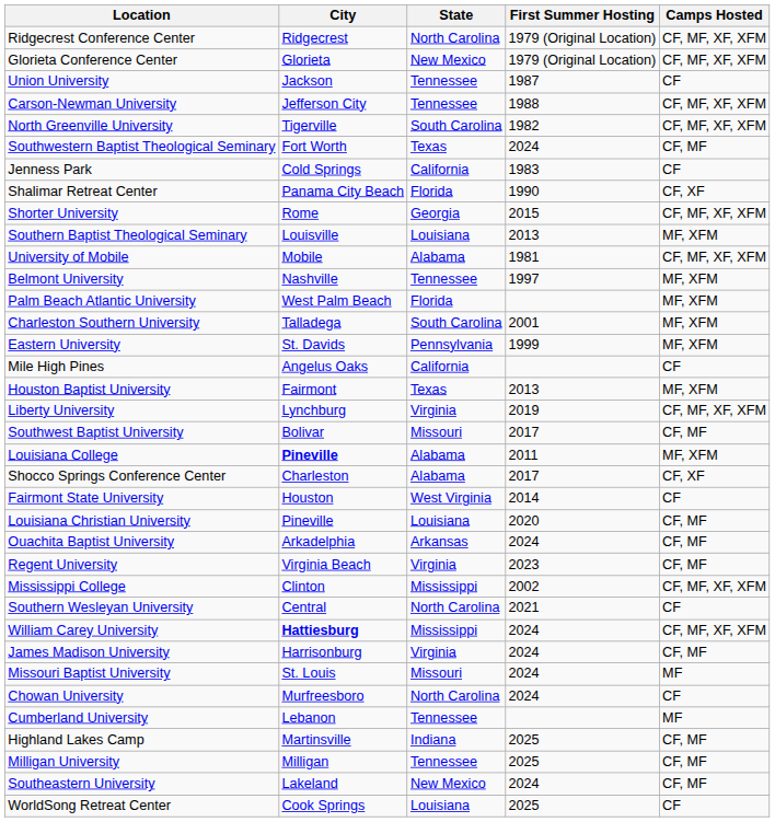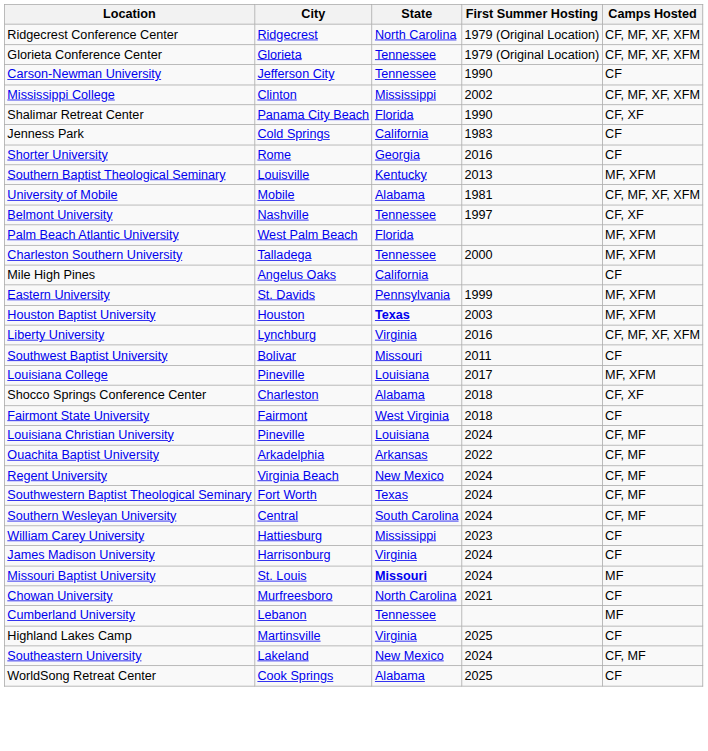 <table class="wikitable sortable">
 <tr>
 <th>Location</th>
 <th>City</th>
 <th>State</th>
 <th>First Summer Hosting</th>
 <th>Camps Hosted</th>
 </tr>
 <tr>
 <td>Ridgecrest Conference Center</td>
 <td><a href='#'>Ridgecrest</a></td>
 <td><a href='#'>North Carolina</a></td>
 <td>1979 (Original Location)</td>
 <td>CF, MF, XF, XFM</td>
 </tr>
 <tr>
 <td>Glorieta Conference Center</td>
 <td><a href='#'>Glorieta</a></td>
-<td><a href='#'>New Mexico</a></td>
+<td><a href='#'>Tennessee</a></td>
 <td>1979 (Original Location)</td>
 <td>CF, MF, XF, XFM</td>
-</tr>
-<tr>
-<td><a href='#'>Union University</a></td>
-<td><a href='#'>Jackson</a></td>
-<td><a href='#'>Tennessee</a></td>
-<td>1987</td>
-<td>CF</td>
 </tr>
 <tr>
 <td><a href='#'>Carson-Newman University</a></td>
 <td><a href='#'>Jefferson City</a></td>
 <td><a href='#'>Tennessee</a></td>
-<td>1988</td>
+<td>1990</td>
+<td>CF</td>
+</tr>
+<tr>
+<td><a href='#'>Mississippi College</a></td>
+<td><a href='#'>Clinton</a></td>
+<td><a href='#'>Mississippi</a></td>
+<td>2002</td>
 <td>CF, MF, XF, XFM</td>
 </tr>
 <tr>
-<td><a href='#'>North Greenville University</a></td>
-<td><a href='#'>Tigerville</a></td>
-<td><a href='#'>South Carolina</a></td>
-<td>1982</td>
-<td>CF, MF, XF, XFM</td>
-</tr>
-<tr>
-<td><a href='#'>Southwestern Baptist Theological Seminary</a></td>
-<td><a href='#'>Fort Worth</a></td>
-<td><a href='#'>Texas</a></td>
-<td>2024</td>
-<td>CF, MF</td>
+<td>Shalimar Retreat Center</td>
+<td><a href='#'>Panama City Beach</a></td>
+<td><a href='#'>Florida</a></td>
+<td>1990</td>
+<td>CF, XF</td>
 </tr>
 <tr>
 <td>Jenness Park</td>
 <td><a href='#'>Cold Springs</a></td>
 <td><a href='#'>California</a></td>
 <td>1983</td>
 <td>CF</td>
 </tr>
 <tr>
-<td>Shalimar Retreat Center</td>
-<td><a href='#'>Panama City Beach</a></td>
-<td><a href='#'>Florida</a></td>
-<td>1990</td>
-<td>CF, XF</td>
-</tr>
-<tr>
 <td><a href='#'>Shorter University</a></td>
 <td><a href='#'>Rome</a></td>
 <td><a href='#'>Georgia</a></td>
-<td>2015</td>
-<td>CF, MF, XF, XFM</td>
+<td>2016</td>
+<td>CF</td>
 </tr>
 <tr>
 <td><a href='#'>Southern Baptist Theological Seminary</a></td>
 <td><a href='#'>Louisville</a></td>
-<td><a href='#'>Louisiana</a></td>
+<td><a href='#'>Kentucky</a></td>
 <td>2013</td>
 <td>MF, XFM</td>
 </tr>
 <tr>
 <td><a href='#'>University of Mobile</a></td>
 <td><a href='#'>Mobile</a></td>
 <td><a href='#'>Alabama</a></td>
 <td>1981</td>
 <td>CF, MF, XF, XFM</td>
 </tr>
 <tr>
 <td><a href='#'>Belmont University</a></td>
 <td><a href='#'>Nashville</a></td>
 <td><a href='#'>Tennessee</a></td>
 <td>1997</td>
-<td>MF, XFM</td>
+<td>CF, XF</td>
 </tr>
 <tr>
 <td><a href='#'>Palm Beach Atlantic University</a></td>
 <td><a href='#'>West Palm Beach</a></td>
 <td><a href='#'>Florida</a></td>
 <td></td>
 <td>MF, XFM</td>
 </tr>
 <tr>
 <td><a href='#'>Charleston Southern University</a></td>
 <td><a href='#'>Talladega</a></td>
-<td><a href='#'>South Carolina</a></td>
-<td>2001</td>
-<td>MF, XFM</td>
-</tr>
-<tr>
-<td><a href='#'>Eastern University</a></td>
-<td><a href='#'>St. Davids</a></td>
-<td><a href='#'>Pennsylvania</a></td>
-<td>1999</td>
+<td><a href='#'>Tennessee</a></td>
+<td>2000</td>
 <td>MF, XFM</td>
 </tr>
 <tr>
 <td>Mile High Pines</td>
 <td><a href='#'>Angelus Oaks</a></td>
 <td><a href='#'>California</a></td>
 <td></td>
 <td>CF</td>
 </tr>
 <tr>
+<td><a href='#'>Eastern University</a></td>
+<td><a href='#'>St. Davids</a></td>
+<td><a href='#'>Pennsylvania</a></td>
+<td>1999</td>
+<td>MF, XFM</td>
+</tr>
+<tr>
 <td><a href='#'>Houston Baptist University</a></td>
-<td><a href='#'>Fairmont</a></td>
-<td><a href='#'>Texas</a></td>
-<td>2013</td>
+<td><a href='#'>Houston</a></td>
+<td><strong><a href='#'>Texas</a></strong></td>
+<td>2003</td>
 <td>MF, XFM</td>
 </tr>
 <tr>
 <td><a href='#'>Liberty University</a></td>
 <td><a href='#'>Lynchburg</a></td>
 <td><a href='#'>Virginia</a></td>
-<td>2019</td>
+<td>2016</td>
 <td>CF, MF, XF, XFM</td>
 </tr>
 <tr>
 <td><a href='#'>Southwest Baptist University</a></td>
 <td><a href='#'>Bolivar</a></td>
 <td><a href='#'>Missouri</a></td>
-<td>2017</td>
-<td>CF, MF</td>
+<td>2011</td>
+<td>CF</td>
 </tr>
 <tr>
 <td><a href='#'>Louisiana College</a></td>
-<td><strong><a href='#'>Pineville</a></strong></td>
-<td><a href='#'>Alabama</a></td>
-<td>2011</td>
+<td><a href='#'>Pineville</a></td>
+<td><a href='#'>Louisiana</a></td>
+<td>2017</td>
 <td>MF, XFM</td>
 </tr>
 <tr>
 <td>Shocco Springs Conference Center</td>
 <td><a href='#'>Charleston</a></td>
 <td><a href='#'>Alabama</a></td>
-<td>2017</td>
+<td>2018</td>
 <td>CF, XF</td>
 </tr>
 <tr>
 <td><a href='#'>Fairmont State University</a></td>
-<td><a href='#'>Houston</a></td>
+<td><a href='#'>Fairmont</a></td>
 <td><a href='#'>West Virginia</a></td>
-<td>2014</td>
+<td>2018</td>
 <td>CF</td>
 </tr>
 <tr>
 <td><a href='#'>Louisiana Christian University</a></td>
 <td><a href='#'>Pineville</a></td>
 <td><a href='#'>Louisiana</a></td>
-<td>2020</td>
+<td>2024</td>
 <td>CF, MF</td>
 </tr>
 <tr>
 <td><a href='#'>Ouachita Baptist University</a></td>
 <td><a href='#'>Arkadelphia</a></td>
 <td><a href='#'>Arkansas</a></td>
-<td>2024</td>
+<td>2022</td>
 <td>CF, MF</td>
 </tr>
 <tr>
 <td><a href='#'>Regent University</a></td>
 <td><a href='#'>Virginia Beach</a></td>
-<td><a href='#'>Virginia</a></td>
-<td>2023</td>
+<td><a href='#'>New Mexico</a></td>
+<td>2024</td>
 <td>CF, MF</td>
 </tr>
 <tr>
-<td><a href='#'>Mississippi College</a></td>
-<td><a href='#'>Clinton</a></td>
-<td><a href='#'>Mississippi</a></td>
-<td>2002</td>
-<td>CF, MF, XF, XFM</td>
+<td><a href='#'>Southwestern Baptist Theological Seminary</a></td>
+<td><a href='#'>Fort Worth</a></td>
+<td><a href='#'>Texas</a></td>
+<td>2024</td>
+<td>CF, MF</td>
 </tr>
 <tr>
 <td><a href='#'>Southern Wesleyan University</a></td>
 <td><a href='#'>Central</a></td>
-<td><a href='#'>North Carolina</a></td>
-<td>2021</td>
-<td>CF</td>
+<td><a href='#'>South Carolina</a></td>
+<td>2024</td>
+<td>CF, MF</td>
 </tr>
 <tr>
 <td><a href='#'>William Carey University</a></td>
-<td><strong><a href='#'>Hattiesburg</a></strong></td>
+<td><a href='#'>Hattiesburg</a></td>
 <td><a href='#'>Mississippi</a></td>
-<td>2024</td>
-<td>CF, MF, XF, XFM</td>
+<td>2023</td>
+<td>CF</td>
 </tr>
 <tr>
 <td><a href='#'>James Madison University</a></td>
 <td><a href='#'>Harrisonburg</a></td>
 <td><a href='#'>Virginia</a></td>
 <td>2024</td>
-<td>CF, MF</td>
+<td>CF</td>
 </tr>
 <tr>
 <td><a href='#'>Missouri Baptist University</a></td>
 <td><a href='#'>St. Louis</a></td>
-<td><a href='#'>Missouri</a></td>
+<td><strong><a href='#'>Missouri</a></strong></td>
 <td>2024</td>
 <td>MF</td>
 </tr>
 <tr>
 <td><a href='#'>Chowan University</a></td>
 <td><a href='#'>Murfreesboro</a></td>
 <td><a href='#'>North Carolina</a></td>
-<td>2024</td>
+<td>2021</td>
 <td>CF</td>
 </tr>
 <tr>
 <td><a href='#'>Cumberland University</a></td>
 <td><a href='#'>Lebanon</a></td>
 <td><a href='#'>Tennessee</a></td>
 <td></td>
 <td>MF</td>
 </tr>
 <tr>
 <td>Highland Lakes Camp</td>
 <td><a href='#'>Martinsville</a></td>
-<td><a href='#'>Indiana</a></td>
+<td><a href='#'>Virginia</a></td>
 <td>2025</td>
-<td>CF, MF</td>
-</tr>
-<tr>
-<td><a href='#'>Milligan University</a></td>
-<td><a href='#'>Milligan</a></td>
-<td><a href='#'>Tennessee</a></td>
-<td>2025</td>
-<td>CF, MF</td>
+<td>CF</td>
 </tr>
 <tr>
 <td><a href='#'>Southeastern University</a></td>
 <td><a href='#'>Lakeland</a></td>
 <td><a href='#'>New Mexico</a></td>
 <td>2024</td>
 <td>CF, MF</td>
 </tr>
 <tr>
 <td>WorldSong Retreat Center</td>
 <td><a href='#'>Cook Springs</a></td>
-<td><a href='#'>Louisiana</a></td>
+<td><a href='#'>Alabama</a></td>
 <td>2025</td>
 <td>CF</td>
 </tr>
 </table>
